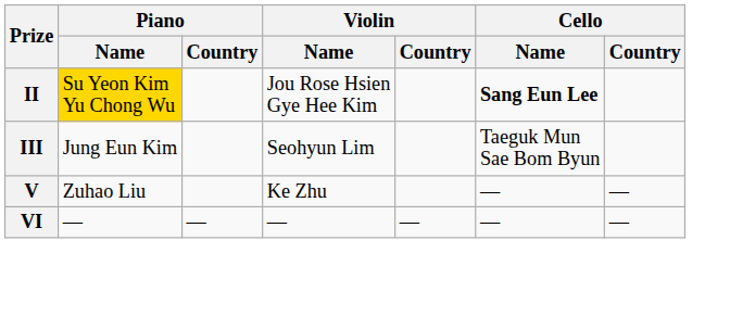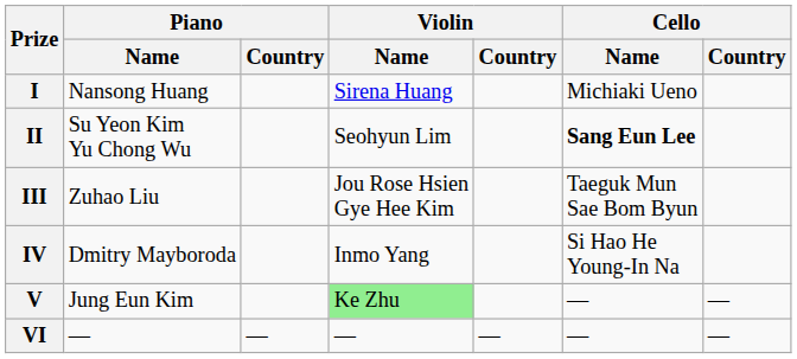 <table class="wikitable">
 <tr>
 <th rowspan="2"><strong>Prize</strong></th>
 <th colspan="2"><strong>Piano</strong></th>
 <th colspan="2"><strong>Violin</strong></th>
 <th colspan="2"><strong>Cello</strong></th>
 </tr>
 <tr>
 <th>Name</th>
 <th><strong>Country</strong></th>
 <th>Name</th>
 <th><strong>Country</strong></th>
 <th>Name</th>
 <th><strong>Country</strong></th>
 </tr>
 <tr>
+<th><strong>I</strong></th>
+<td>Nansong Huang</td>
+<td></td>
+<td><a href='#'>Sirena Huang</a></td>
+<td></td>
+<td>Michiaki Ueno</td>
+<td></td>
+</tr>
+<tr>
 <th><strong>II</strong></th>
-<td style="background: gold;">Su Yeon Kim<br>Yu Chong Wu</td>
+<td>Su Yeon Kim<br>Yu Chong Wu</td>
 <td><br></td>
-<td>Jou Rose Hsien<br>Gye Hee Kim</td>
+<td>Seohyun Lim</td>
 <td></td>
 <td><strong>Sang Eun Lee</strong></td>
 <td></td>
 </tr>
 <tr>
 <th><strong>III</strong></th>
-<td>Jung Eun Kim</td>
+<td>Zuhao Liu</td>
 <td></td>
-<td>Seohyun Lim</td>
+<td>Jou Rose Hsien<br>Gye Hee Kim</td>
 <td><br></td>
 <td>Taeguk Mun<br>Sae Bom Byun</td>
 <td><br></td>
 </tr>
 <tr>
+<th><strong>IV</strong></th>
+<td>Dmitry Mayboroda</td>
+<td></td>
+<td>Inmo Yang</td>
+<td></td>
+<td>Si Hao He<br>Young-In Na</td>
+<td><br></td>
+</tr>
+<tr>
 <th><strong>V</strong></th>
-<td>Zuhao Liu</td>
+<td>Jung Eun Kim</td>
 <td></td>
-<td>Ke Zhu</td>
+<td style="background: lightgreen;">Ke Zhu</td>
 <td></td>
 <td>—</td>
 <td>—</td>
 </tr>
 <tr>
 <th><strong>VI</strong></th>
 <td>—</td>
 <td>—</td>
 <td>—</td>
 <td>—</td>
 <td>—</td>
 <td>—</td>
 </tr>
 </table>
